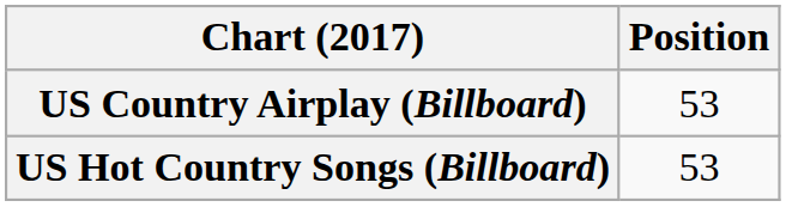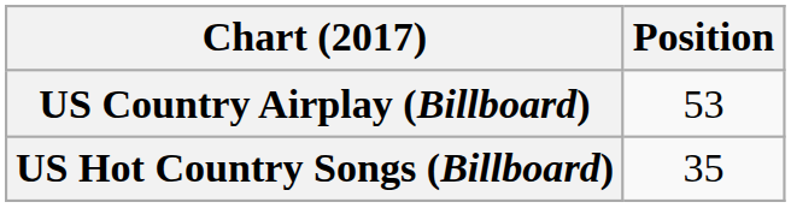 <table class="wikitable sortable plainrowheaders" style="text-align:center">
 <tr>
 <th scope="col">Chart (2017)</th>
 <th scope="col">Position</th>
 </tr>
 <tr>
 <th scope="row">US Country Airplay (<em>Billboard</em>)</th>
 <td>53</td>
 </tr>
 <tr>
 <th scope="row">US Hot Country Songs (<em>Billboard</em>)</th>
-<td>53</td>
+<td>35</td>
 </tr>
 </table>
